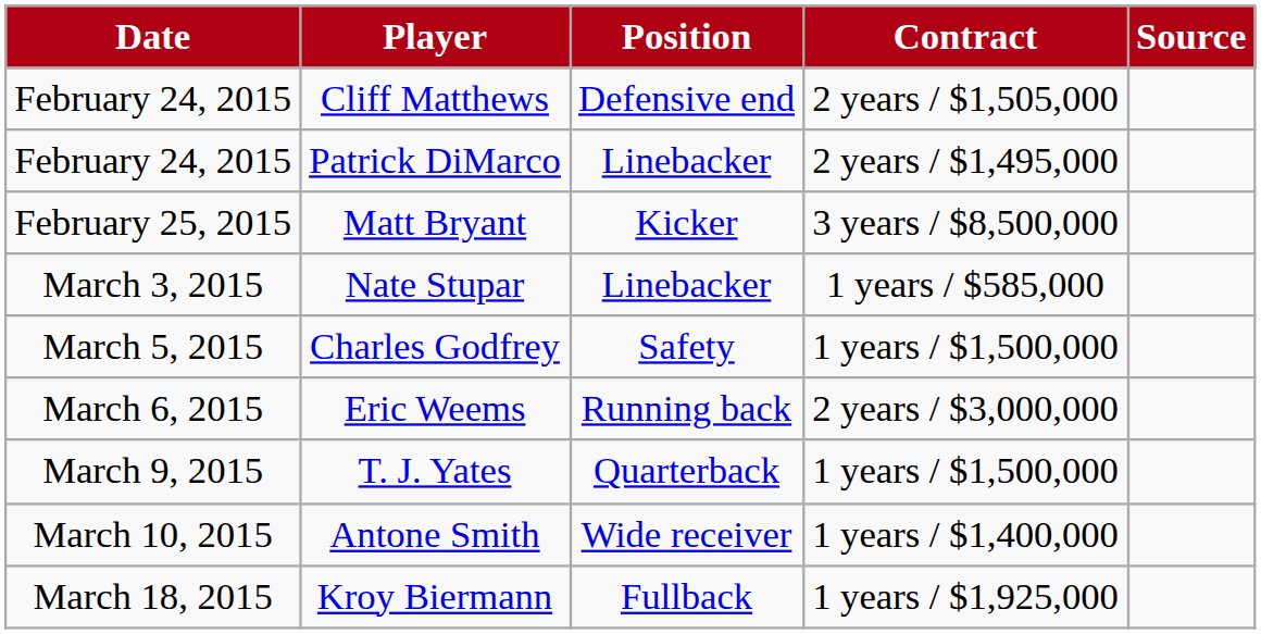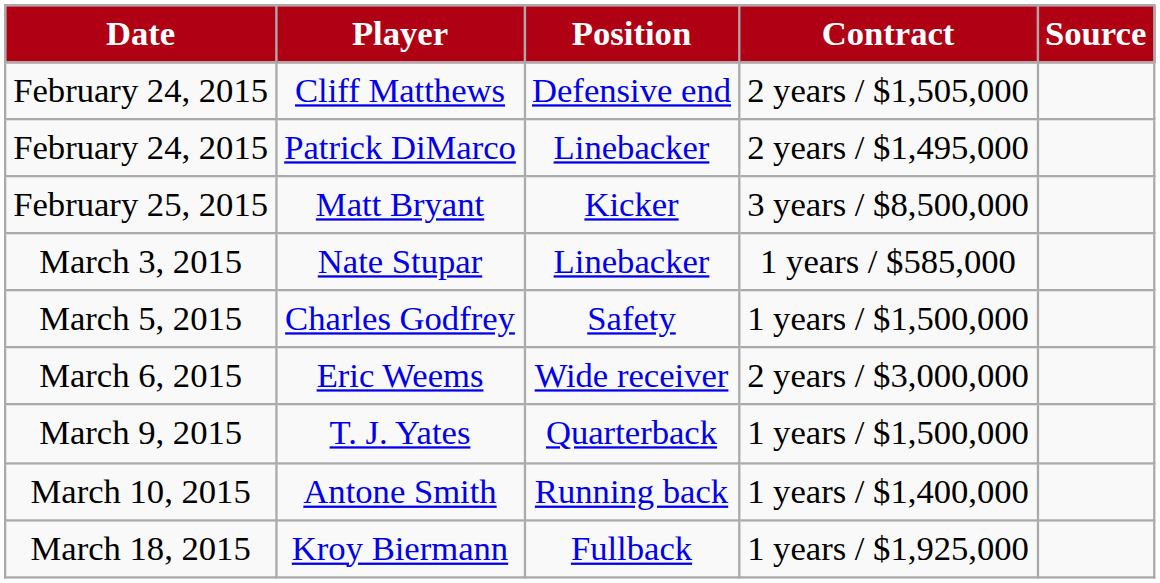 <table class="wikitable" style="font-size: 95%; text-align: center;">
 <tr>
 <th style="background:#b00014;color:white">Date</th>
 <th style="background:#b00014;color:white">Player</th>
 <th style="background:#b00014;color:white">Position</th>
 <th style="background:#b00014;color:white">Contract</th>
 <th style="background:#b00014;color:white">Source</th>
 </tr>
 <tr>
 <td>February 24, 2015</td>
 <td><a href='#'>Cliff Matthews</a></td>
 <td><a href='#'>Defensive end</a></td>
 <td>2 years / $1,505,000</td>
 <td></td>
 </tr>
 <tr>
 <td>February 24, 2015</td>
 <td><a href='#'>Patrick DiMarco</a></td>
 <td><a href='#'>Linebacker</a></td>
 <td>2 years / $1,495,000</td>
 <td></td>
 </tr>
 <tr>
 <td>February 25, 2015</td>
 <td><a href='#'>Matt Bryant</a></td>
 <td><a href='#'>Kicker</a></td>
 <td>3 years / $8,500,000</td>
 <td></td>
 </tr>
 <tr>
 <td>March 3, 2015</td>
 <td><a href='#'>Nate Stupar</a></td>
 <td><a href='#'>Linebacker</a></td>
 <td>1 years / $585,000</td>
 <td></td>
 </tr>
 <tr>
 <td>March 5, 2015</td>
 <td><a href='#'>Charles Godfrey</a></td>
 <td><a href='#'>Safety</a></td>
 <td>1 years / $1,500,000</td>
 <td></td>
 </tr>
 <tr>
 <td>March 6, 2015</td>
 <td><a href='#'>Eric Weems</a></td>
-<td><a href='#'>Running back</a></td>
+<td><a href='#'>Wide receiver</a></td>
 <td>2 years / $3,000,000</td>
 <td></td>
 </tr>
 <tr>
 <td>March 9, 2015</td>
 <td><a href='#'>T. J. Yates</a></td>
 <td><a href='#'>Quarterback</a></td>
 <td>1 years / $1,500,000</td>
 <td></td>
 </tr>
 <tr>
 <td>March 10, 2015</td>
 <td><a href='#'>Antone Smith</a></td>
-<td><a href='#'>Wide receiver</a></td>
+<td><a href='#'>Running back</a></td>
 <td>1 years / $1,400,000</td>
 <td></td>
 </tr>
 <tr>
 <td>March 18, 2015</td>
 <td><a href='#'>Kroy Biermann</a></td>
 <td><a href='#'>Fullback</a></td>
 <td>1 years / $1,925,000</td>
 <td></td>
 </tr>
 </table>
